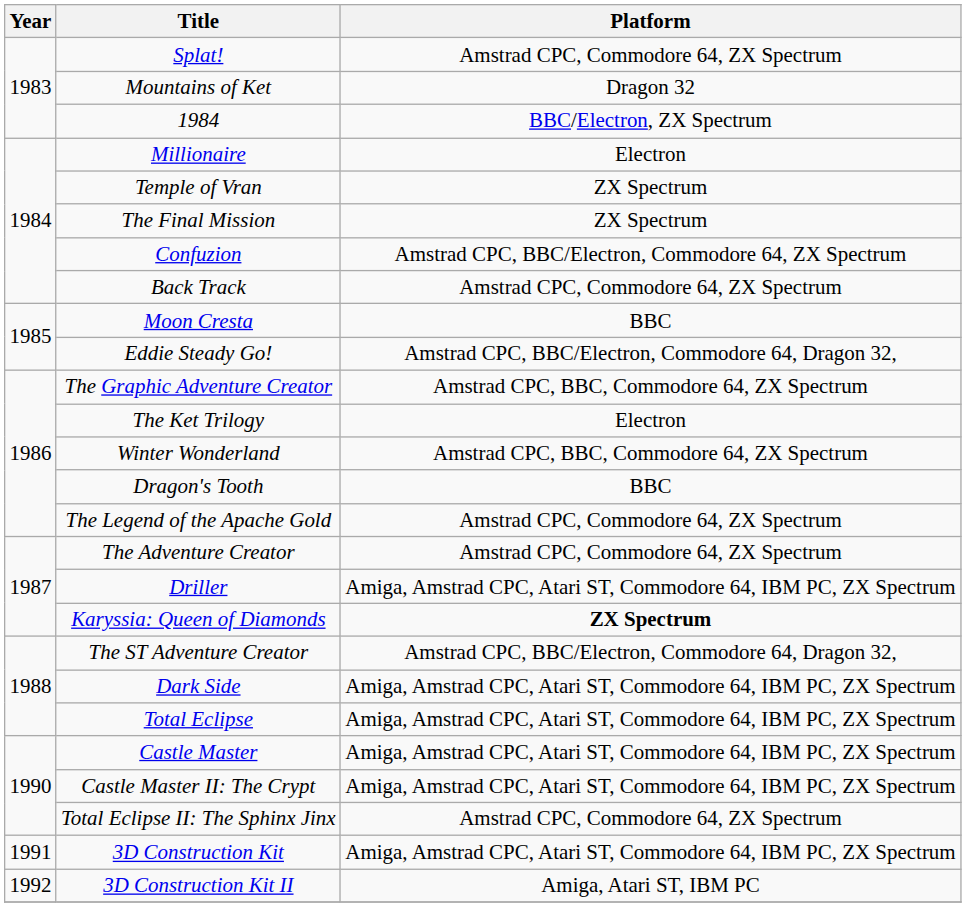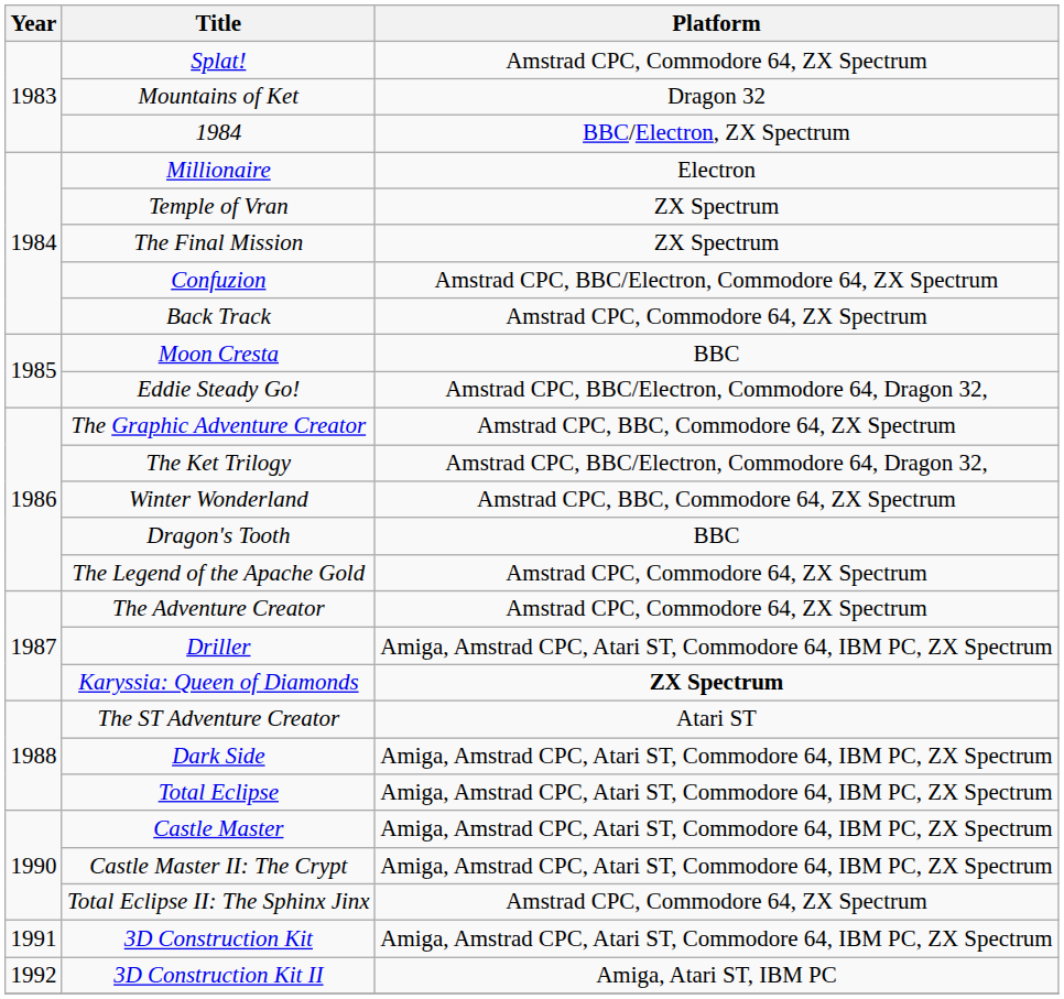 <table class="wikitable" style="text-align: center; table-layout: fixed;">
 <tr>
 <th rowspan=1>Year</th>
 <th rowspan=1>Title</th>
 <th rowspan=1>Platform</th>
 </tr>
 <tr>
 <td rowspan="3">1983</td>
 <td><em><a href='#'>Splat!</a></em></td>
 <td>Amstrad CPC, Commodore 64, ZX Spectrum</td>
 </tr>
 <tr>
 <td><em>Mountains of Ket</em></td>
 <td>Dragon 32</td>
 </tr>
 <tr>
 <td><em>1984</em></td>
 <td><a href='#'>BBC</a>/<a href='#'>Electron</a>, ZX Spectrum</td>
 </tr>
 <tr>
 <td rowspan="5">1984</td>
 <td><em><a href='#'>Millionaire</a></em></td>
 <td>Electron</td>
 </tr>
 <tr>
 <td><em>Temple of Vran</em></td>
 <td>ZX Spectrum</td>
 </tr>
 <tr>
 <td><em>The Final Mission</em></td>
 <td>ZX Spectrum</td>
 </tr>
 <tr>
 <td><em><a href='#'>Confuzion</a></em></td>
 <td>Amstrad CPC, BBC/Electron, Commodore 64, ZX Spectrum</td>
 </tr>
 <tr>
 <td><em>Back Track</em></td>
 <td>Amstrad CPC, Commodore 64, ZX Spectrum</td>
 </tr>
 <tr>
 <td rowspan="2">1985</td>
 <td><em><a href='#'>Moon Cresta</a></em></td>
 <td>BBC</td>
 </tr>
 <tr>
 <td><em>Eddie Steady Go!</em></td>
 <td>Amstrad CPC, BBC/Electron, Commodore 64, Dragon 32,</td>
 </tr>
 <tr>
 <td rowspan="5">1986</td>
 <td><em>The <a href='#'>Graphic Adventure Creator</a></em></td>
 <td>Amstrad CPC, BBC, Commodore 64, ZX Spectrum</td>
 </tr>
 <tr>
 <td><em>The Ket Trilogy</em></td>
-<td>Electron</td>
+<td>Amstrad CPC, BBC/Electron, Commodore 64, Dragon 32,</td>
 </tr>
 <tr>
 <td><em>Winter Wonderland</em></td>
 <td>Amstrad CPC, BBC, Commodore 64, ZX Spectrum</td>
 </tr>
 <tr>
 <td><em>Dragon's Tooth</em></td>
 <td>BBC</td>
 </tr>
 <tr>
 <td><em>The Legend of the Apache Gold</em></td>
 <td>Amstrad CPC, Commodore 64, ZX Spectrum</td>
 </tr>
 <tr>
 <td rowspan="3">1987</td>
 <td><em>The Adventure Creator</em></td>
 <td>Amstrad CPC, Commodore 64, ZX Spectrum</td>
 </tr>
 <tr>
 <td><em><a href='#'>Driller</a></em></td>
 <td>Amiga, Amstrad CPC, Atari ST, Commodore 64, IBM PC, ZX Spectrum</td>
 </tr>
 <tr>
 <td><em><a href='#'>Karyssia: Queen of Diamonds</a></em></td>
 <td><strong>ZX Spectrum</strong></td>
 </tr>
 <tr>
 <td rowspan="3">1988</td>
 <td><em>The ST Adventure Creator</em></td>
-<td>Amstrad CPC, BBC/Electron, Commodore 64, Dragon 32,</td>
+<td>Atari ST</td>
 </tr>
 <tr>
 <td><em><a href='#'>Dark Side</a></em></td>
 <td>Amiga, Amstrad CPC, Atari ST, Commodore 64, IBM PC, ZX Spectrum</td>
 </tr>
 <tr>
 <td><em><a href='#'>Total Eclipse</a></em></td>
 <td>Amiga, Amstrad CPC, Atari ST, Commodore 64, IBM PC, ZX Spectrum</td>
 </tr>
 <tr>
 <td rowspan="3">1990</td>
 <td><em><a href='#'>Castle Master</a></em></td>
 <td>Amiga, Amstrad CPC, Atari ST, Commodore 64, IBM PC, ZX Spectrum</td>
 </tr>
 <tr>
 <td><em>Castle Master II: The Crypt</em></td>
 <td>Amiga, Amstrad CPC, Atari ST, Commodore 64, IBM PC, ZX Spectrum</td>
 </tr>
 <tr>
 <td><em>Total Eclipse II: The Sphinx Jinx</em></td>
 <td>Amstrad CPC, Commodore 64, ZX Spectrum</td>
 </tr>
 <tr>
 <td>1991</td>
 <td><em><a href='#'>3D Construction Kit</a></em></td>
 <td>Amiga, Amstrad CPC, Atari ST, Commodore 64, IBM PC, ZX Spectrum</td>
 </tr>
 <tr>
 <td>1992</td>
 <td><em><a href='#'>3D Construction Kit II</a></em></td>
 <td>Amiga, Atari ST, IBM PC</td>
 </tr>
 <tr>
 </tr>
 </table>
